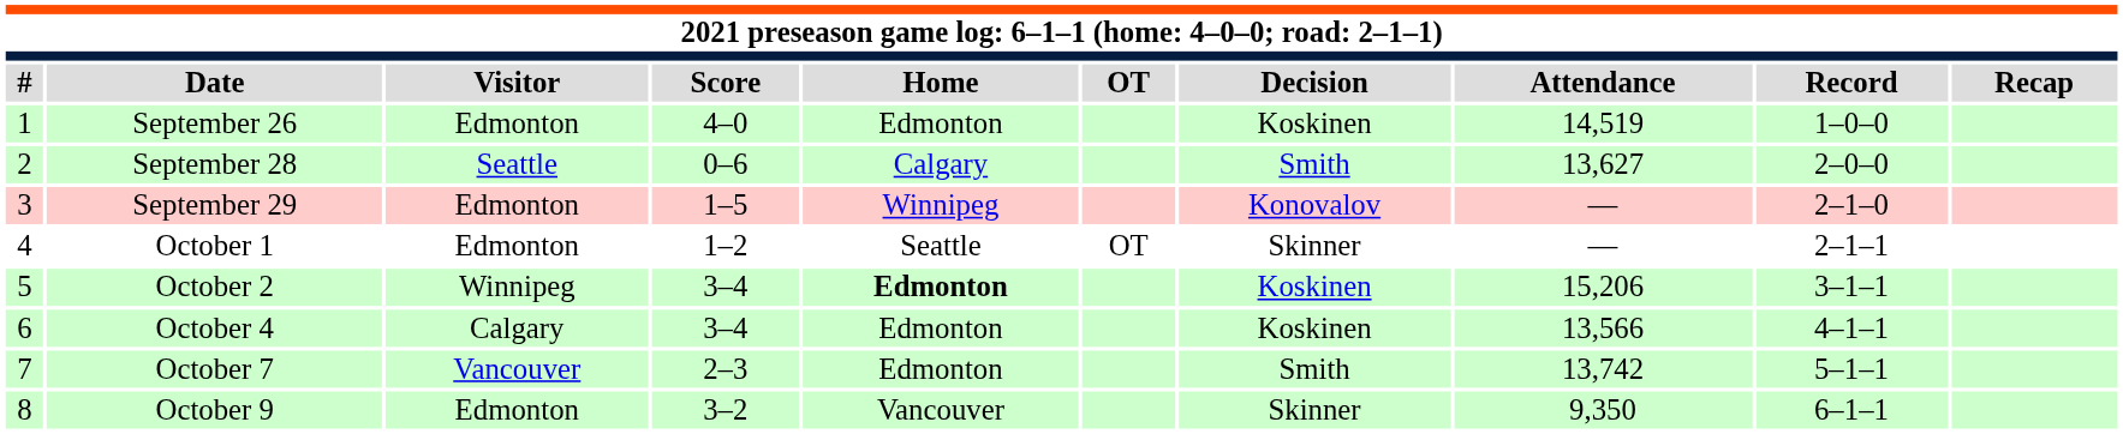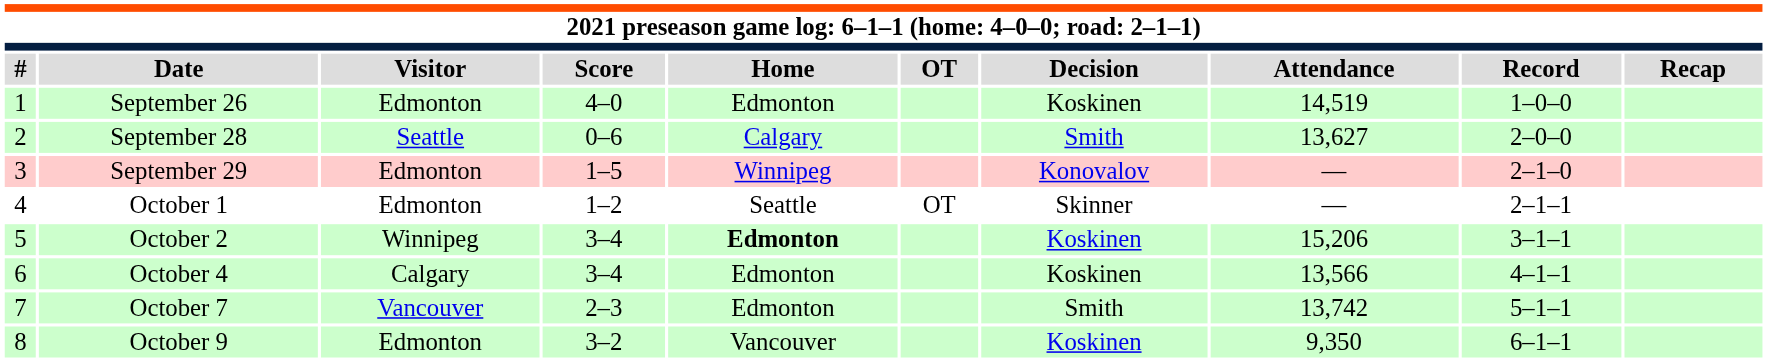 <table class="toccolours collapsible collapsed" style="width:90%; clear:both; margin:1.5em auto; text-align:center;">
 <tr>
 <th colspan="10" style="background:#FFFFFF; border-top:#FF4C00 5px solid; border-bottom:#041E41 5px solid;">2021 preseason game log: 6–1–1 (home: 4–0–0; road: 2–1–1)</th>
 </tr>
 <tr style="background:#ddd;">
 <th>#</th>
 <th>Date</th>
 <th>Visitor</th>
 <th>Score</th>
 <th>Home</th>
 <th>OT</th>
 <th>Decision</th>
 <th>Attendance</th>
 <th>Record</th>
 <th>Recap</th>
 </tr>
 <tr style="background:#cfc;">
 <td>1</td>
 <td>September 26</td>
 <td>Edmonton</td>
 <td>4–0</td>
 <td>Edmonton</td>
 <td></td>
 <td>Koskinen</td>
 <td>14,519</td>
 <td>1–0–0</td>
 <td></td>
 </tr>
 <tr style="background:#cfc;">
 <td>2</td>
 <td>September 28</td>
 <td><a href='#'>Seattle</a></td>
 <td>0–6</td>
 <td><a href='#'>Calgary</a></td>
 <td></td>
 <td><a href='#'>Smith</a></td>
 <td>13,627</td>
 <td>2–0–0</td>
 <td></td>
 </tr>
 <tr style="background:#fcc;">
 <td>3</td>
 <td>September 29</td>
 <td>Edmonton</td>
 <td>1–5</td>
 <td><a href='#'>Winnipeg</a></td>
 <td></td>
 <td><a href='#'>Konovalov</a></td>
 <td>—</td>
 <td>2–1–0</td>
 <td></td>
 </tr>
 <tr style="background:#fff;">
 <td>4</td>
 <td>October 1</td>
 <td>Edmonton</td>
 <td>1–2</td>
 <td>Seattle</td>
 <td>OT</td>
 <td>Skinner</td>
 <td>—</td>
 <td>2–1–1</td>
 <td></td>
 </tr>
 <tr style="background:#cfc;">
 <td>5</td>
 <td>October 2</td>
 <td>Winnipeg</td>
 <td>3–4</td>
 <td><strong>Edmonton</strong></td>
 <td></td>
 <td><a href='#'>Koskinen</a></td>
 <td>15,206</td>
 <td>3–1–1</td>
 <td></td>
 </tr>
 <tr style="background:#cfc;">
 <td>6</td>
 <td>October 4</td>
 <td>Calgary</td>
 <td>3–4</td>
 <td>Edmonton</td>
 <td></td>
 <td>Koskinen</td>
 <td>13,566</td>
 <td>4–1–1</td>
 <td></td>
 </tr>
 <tr style="background:#cfc;">
 <td>7</td>
 <td>October 7</td>
 <td><a href='#'>Vancouver</a></td>
 <td>2–3</td>
 <td>Edmonton</td>
 <td></td>
 <td>Smith</td>
 <td>13,742</td>
 <td>5–1–1</td>
 <td></td>
 </tr>
 <tr style="background:#cfc;">
 <td>8</td>
 <td>October 9</td>
 <td>Edmonton</td>
 <td>3–2</td>
 <td>Vancouver</td>
 <td></td>
-<td>Skinner</td>
+<td><a href='#'>Koskinen</a></td>
 <td>9,350</td>
 <td>6–1–1</td>
 <td></td>
 </tr>
 </table>
